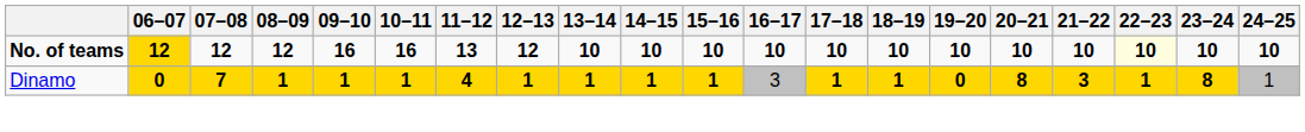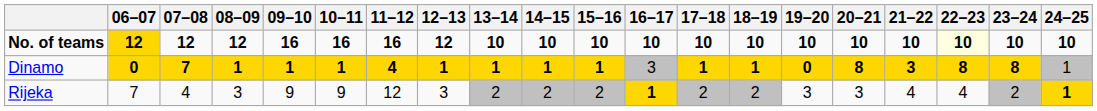 <table border=1  bordercolor="#CCCCCC" class=wikitable style="font-size:90%;">
 <tr align=LEFT valign=CENTER>
 <th></th>
 <th>06–07</th>
 <th>07–08</th>
 <th>08–09</th>
 <th>09–10</th>
 <th>10–11</th>
 <th>11–12</th>
 <th>12–13</th>
 <th>13–14</th>
 <th>14–15</th>
 <th>15–16</th>
 <th>16–17</th>
 <th>17–18</th>
 <th>18–19</th>
 <th>19–20</th>
 <th>20–21</th>
 <th>21–22</th>
 <th>22–23</th>
 <th>23–24</th>
 <th>24–25</th>
 </tr>
 <tr align=CENTER>
 <td><strong>No. of teams</strong></td>
 <td style="background: gold;"><strong>12</strong></td>
 <td><strong>12</strong></td>
 <td><strong>12</strong></td>
 <td><strong>16</strong></td>
 <td><strong>16</strong></td>
-<td><strong>13</strong></td>
+<td><strong>16</strong></td>
 <td><strong>12</strong></td>
 <td><strong>10</strong></td>
 <td><strong>10</strong></td>
 <td><strong>10</strong></td>
 <td><strong>10</strong></td>
 <td><strong>10</strong></td>
 <td><strong>10</strong></td>
 <td><strong>10</strong></td>
 <td><strong>10</strong></td>
 <td><strong>10</strong></td>
 <td style="background: lightyellow;"><strong>10</strong></td>
 <td><strong>10</strong></td>
 <td><strong>10</strong></td>
 </tr>
 <tr align=CENTER valign=BOTTOM>
 <td align=LEFT><a href='#'>Dinamo</a></td>
 <td bgcolor=gold><strong>0</strong></td>
 <td bgcolor=gold><strong>7</strong></td>
 <td bgcolor=gold><strong>1</strong></td>
 <td bgcolor=gold><strong>1</strong></td>
 <td bgcolor=gold><strong>1</strong></td>
 <td bgcolor=gold><strong>4</strong></td>
 <td bgcolor=gold><strong>1</strong></td>
 <td bgcolor=gold><strong>1</strong></td>
 <td bgcolor=gold><strong>1</strong></td>
 <td bgcolor=gold><strong>1</strong></td>
 <td bgcolor=silver>3</td>
 <td bgcolor=gold><strong>1</strong></td>
 <td bgcolor=gold><strong>1</strong></td>
 <td bgcolor=gold><strong>0</strong></td>
 <td bgcolor=gold><strong>8</strong></td>
 <td bgcolor=gold><strong>3</strong></td>
-<td bgcolor=gold><strong>1</strong></td>
+<td bgcolor=gold><strong>8</strong></td>
 <td bgcolor=gold><strong>8</strong></td>
 <td bgcolor=silver>1</td>
 </tr>
+<tr align=CENTER valign=BOTTOM>
+<td align=LEFT><a href='#'>Rijeka</a></td>
+<td>7</td>
+<td>4</td>
+<td>3</td>
+<td>9</td>
+<td>9</td>
+<td>12</td>
+<td>3</td>
+<td bgcolor=silver>2</td>
+<td bgcolor=silver>2</td>
+<td bgcolor=silver>2</td>
+<td bgcolor=gold><strong>1</strong></td>
+<td bgcolor=silver>2</td>
+<td bgcolor=silver>2</td>
+<td>3</td>
+<td>3</td>
+<td>4</td>
+<td>4</td>
+<td bgcolor=silver>2</td>
+<td bgcolor=gold><strong>1</strong></td>
+</tr>
 </table>
